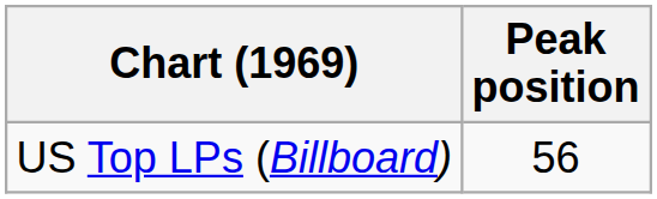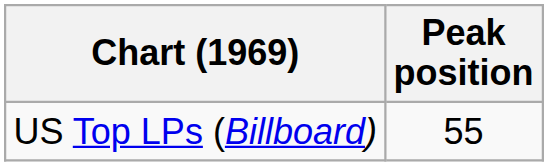 <table class="wikitable sortable">
 <tr>
 <th>Chart (1969)</th>
 <th>Peak<br>position</th>
 </tr>
 <tr>
 <td>US <a href='#'>Top LPs</a> (<em><a href='#'>Billboard</a>)</em></td>
-<td align="center">56</td>
+<td align="center">55</td>
 </tr>
 </table>
